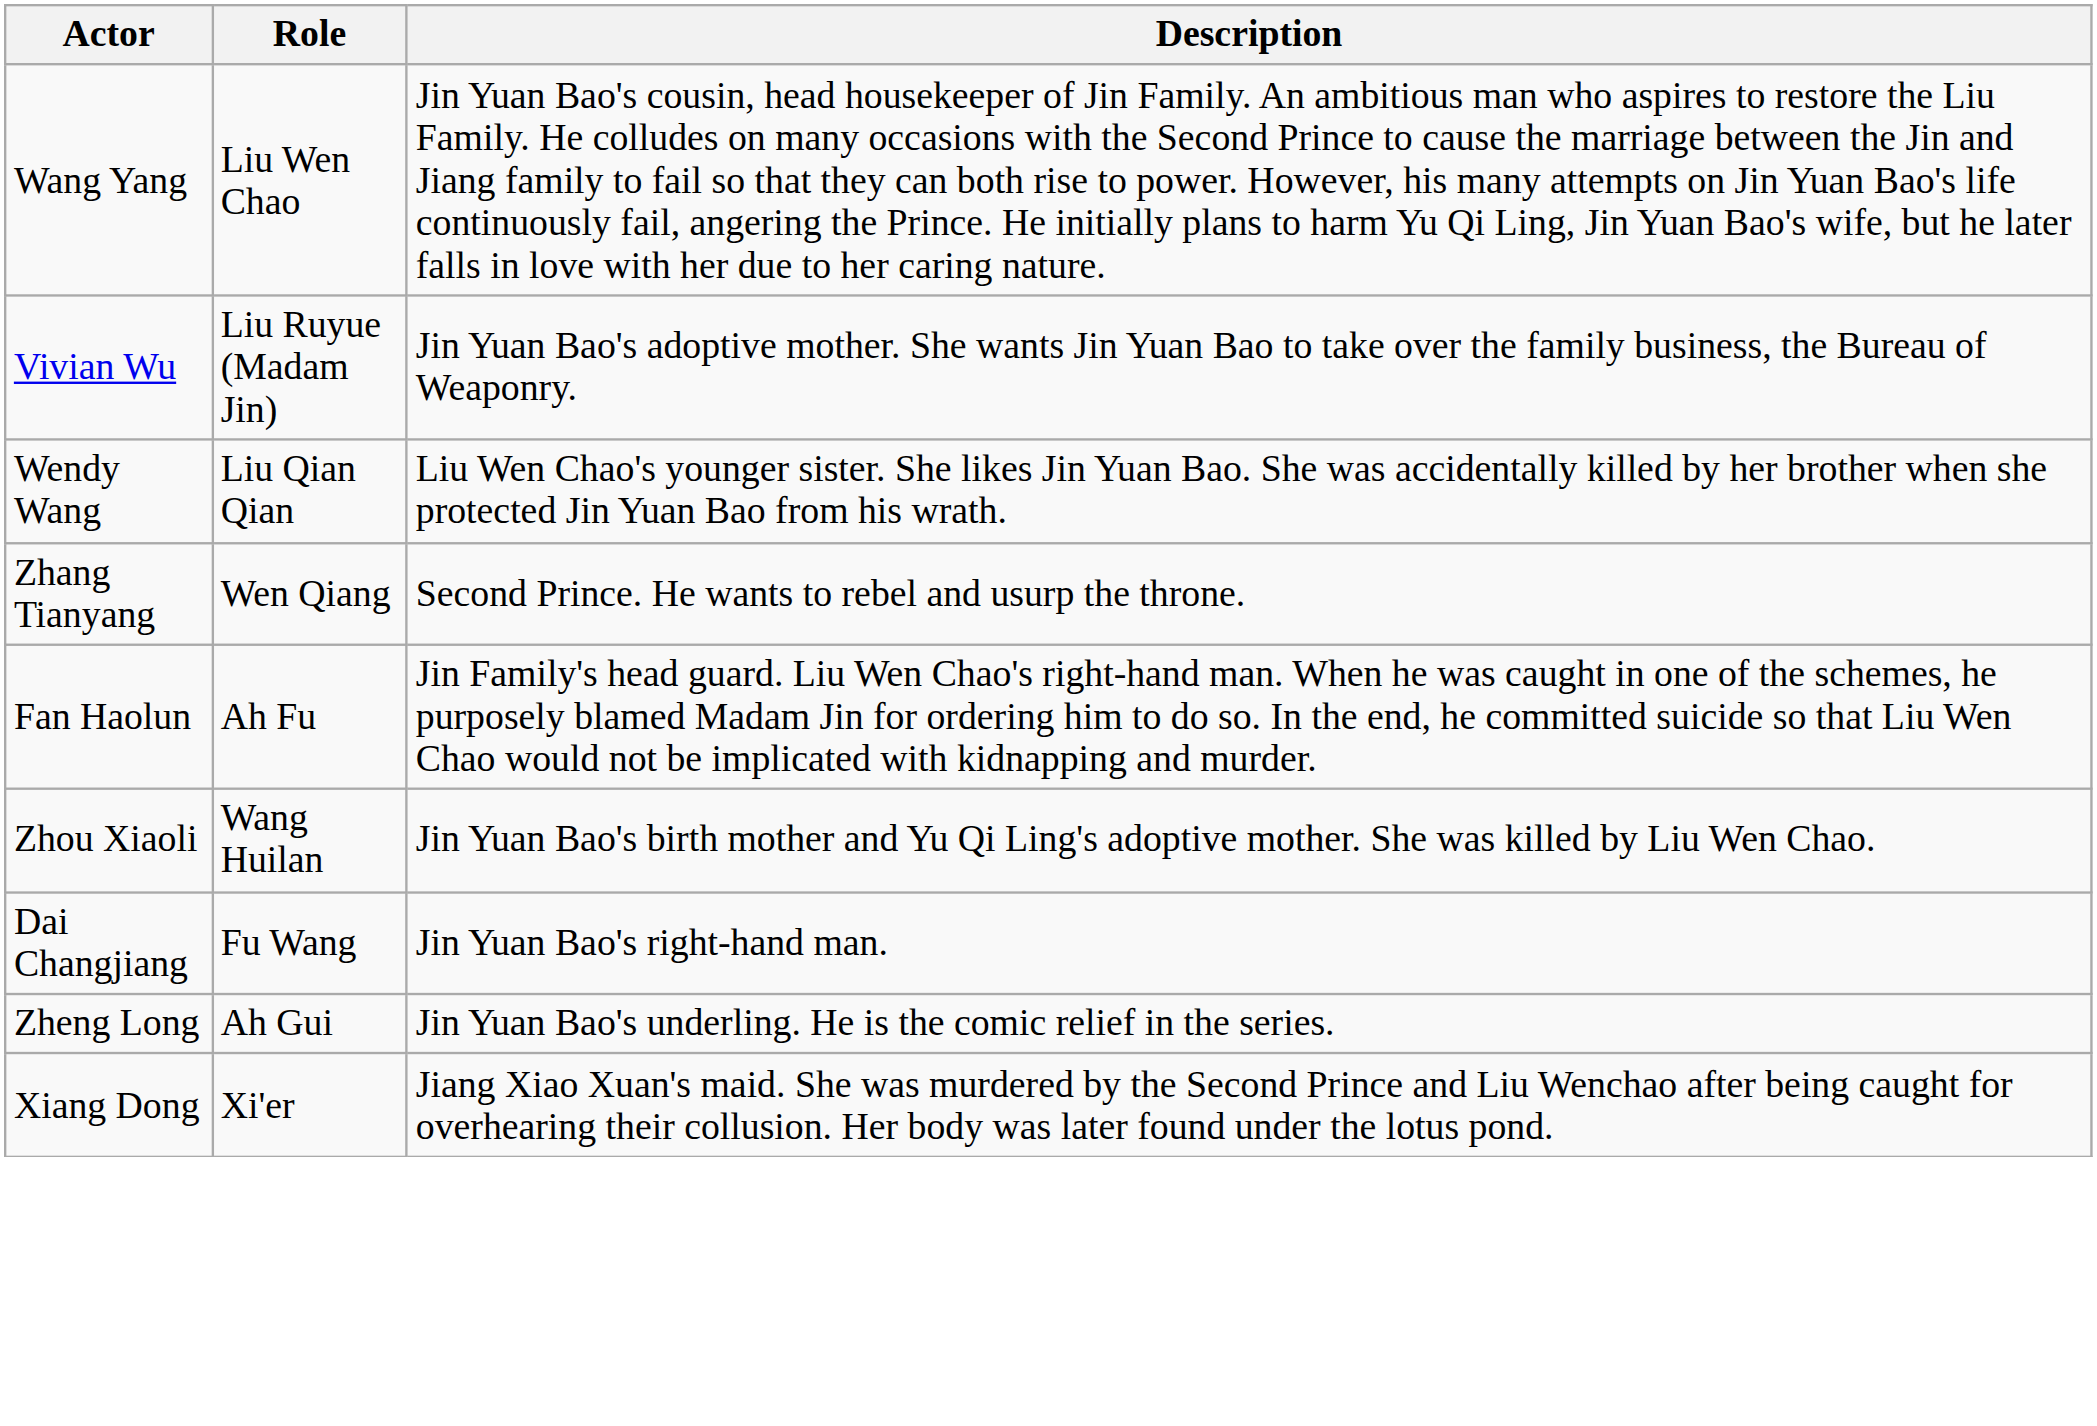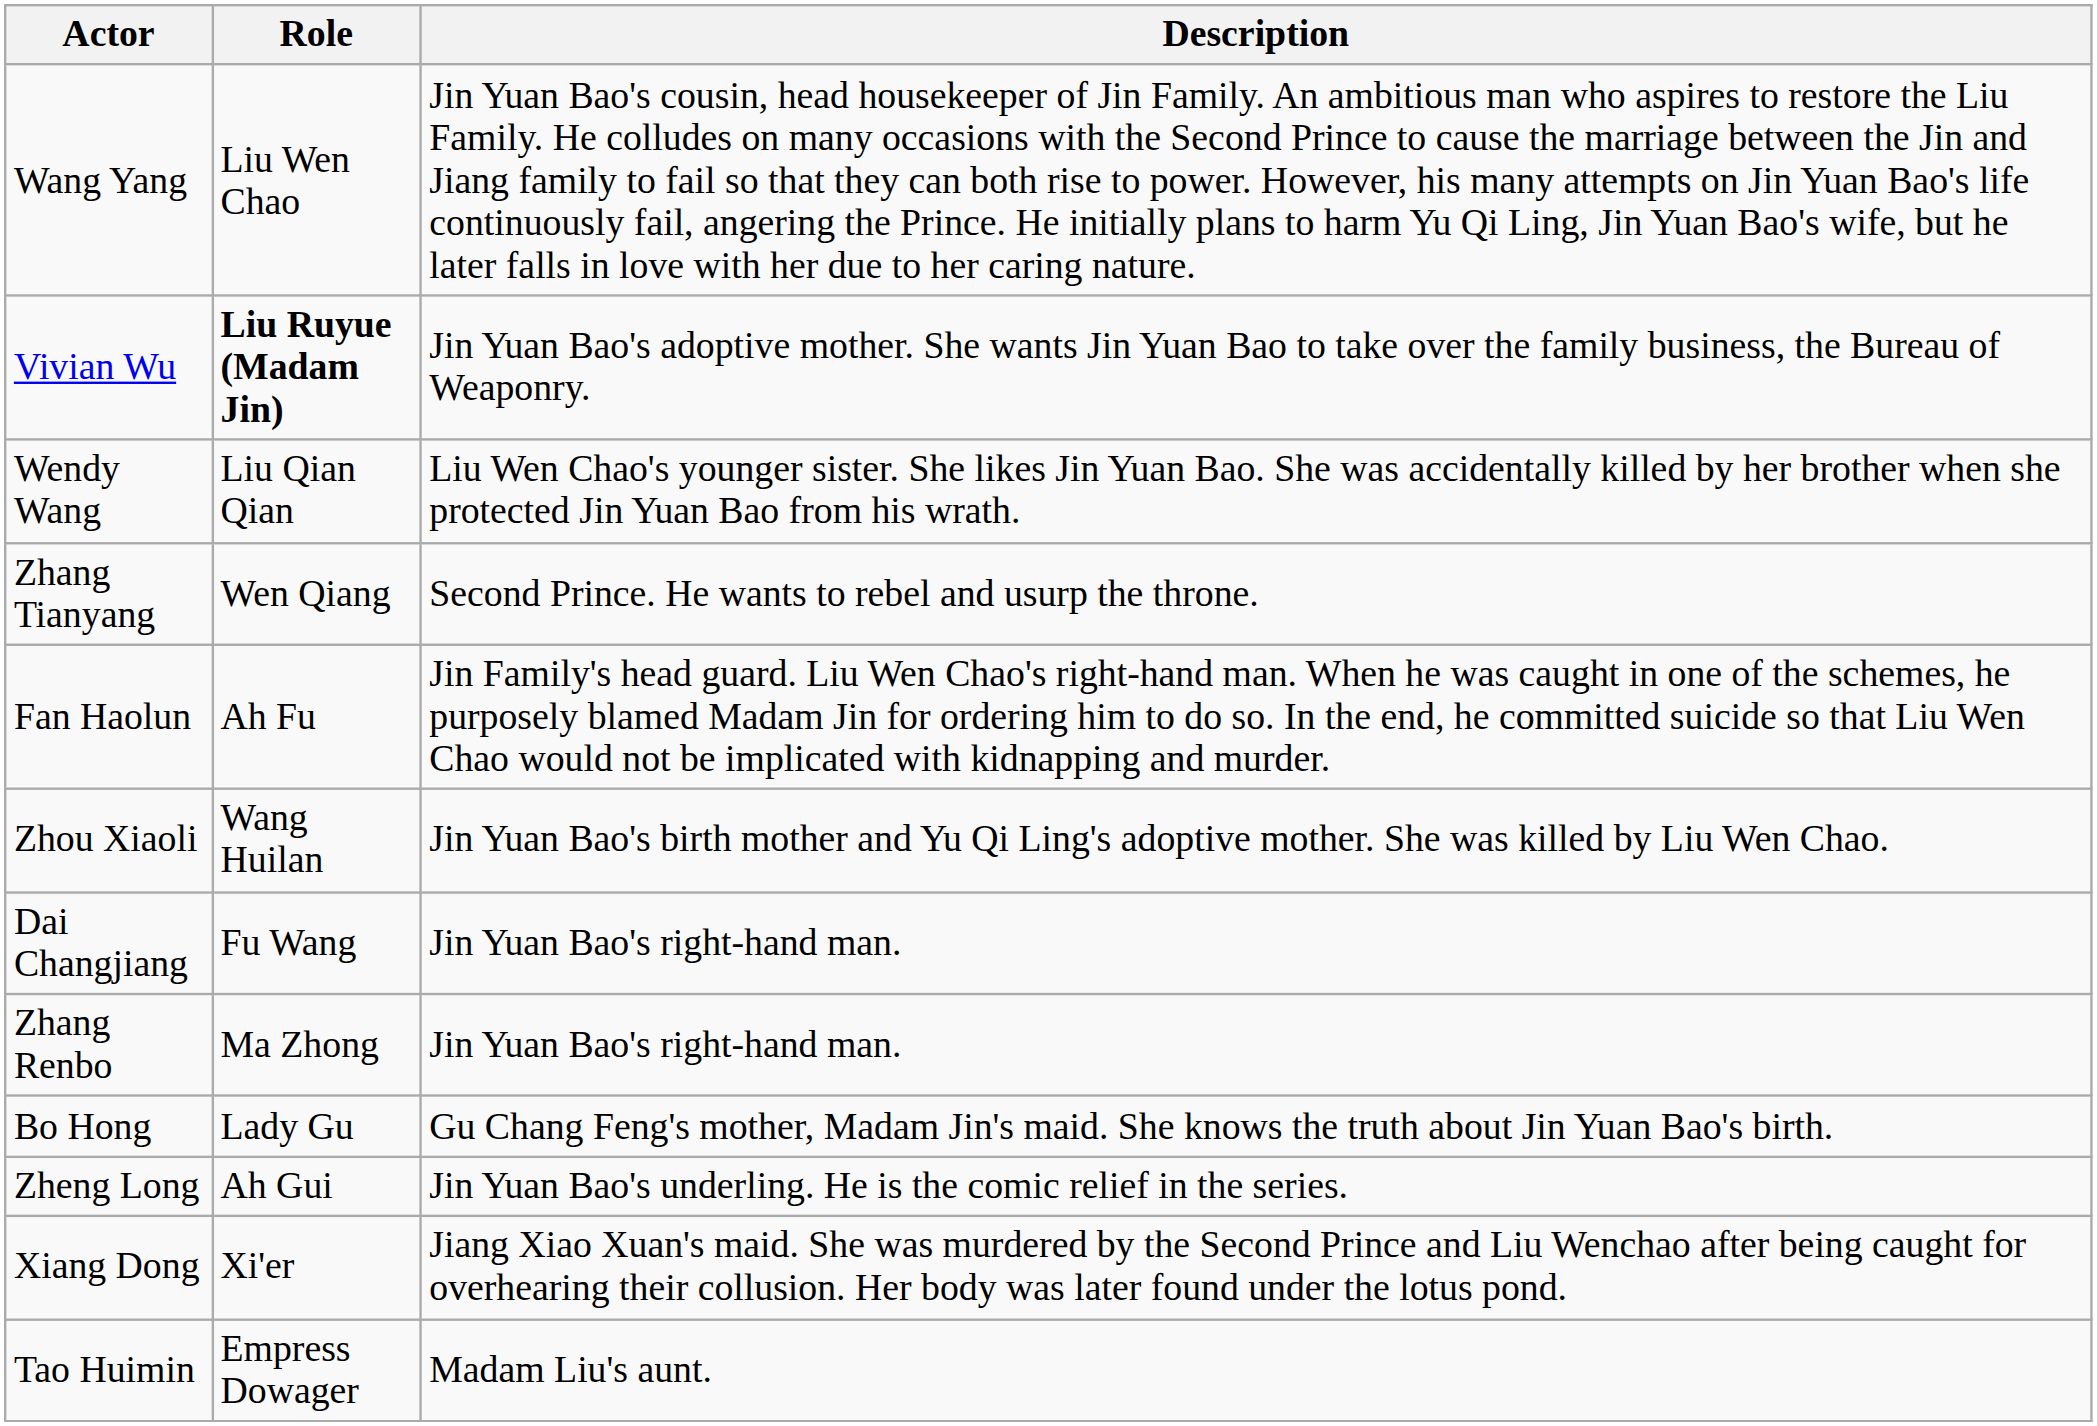 <table class="wikitable" width="70%">
 <tr>
 <th>Actor</th>
 <th>Role</th>
 <th>Description</th>
 </tr>
 <tr>
 <td>Wang Yang</td>
 <td>Liu Wen Chao</td>
 <td>Jin Yuan Bao's cousin, head housekeeper of Jin Family. An ambitious man who aspires to restore the Liu Family. He colludes on many occasions with the Second Prince to cause the marriage between the Jin and Jiang family to fail so that they can both rise to power. However, his many attempts on Jin Yuan Bao's life continuously fail, angering the Prince. He initially plans to harm Yu Qi Ling, Jin Yuan Bao's wife, but he later falls in love with her due to her caring nature.</td>
 </tr>
 <tr>
 <td><a href='#'>Vivian Wu</a></td>
-<td>Liu Ruyue (Madam Jin)</td>
+<td><strong>Liu Ruyue (Madam Jin)</strong></td>
 <td>Jin Yuan Bao's adoptive mother. She wants Jin Yuan Bao to take over the family business, the Bureau of Weaponry.</td>
 </tr>
 <tr>
 <td>Wendy Wang</td>
 <td>Liu Qian Qian</td>
 <td>Liu Wen Chao's younger sister. She likes Jin Yuan Bao. She was accidentally killed by her brother when she protected Jin Yuan Bao from his wrath.</td>
 </tr>
 <tr>
 <td>Zhang Tianyang</td>
 <td>Wen Qiang</td>
 <td>Second Prince. He wants to rebel and usurp the throne.</td>
 </tr>
 <tr>
 <td>Fan Haolun</td>
 <td>Ah Fu</td>
 <td>Jin Family's head guard. Liu Wen Chao's right-hand man. When he was caught in one of the schemes, he purposely blamed Madam Jin for ordering him to do so. In the end, he committed suicide so that Liu Wen Chao would not be implicated with kidnapping and murder.</td>
 </tr>
 <tr>
 <td>Zhou Xiaoli</td>
 <td>Wang Huilan</td>
 <td>Jin Yuan Bao's birth mother and Yu Qi Ling's adoptive mother. She was killed by Liu Wen Chao.</td>
 </tr>
 <tr>
 <td>Dai Changjiang</td>
 <td>Fu Wang</td>
 <td>Jin Yuan Bao's right-hand man.</td>
 </tr>
 <tr>
+<td>Zhang Renbo</td>
+<td>Ma Zhong</td>
+<td>Jin Yuan Bao's right-hand man.</td>
+</tr>
+<tr>
+<td>Bo Hong</td>
+<td>Lady Gu</td>
+<td>Gu Chang Feng's mother, Madam Jin's maid. She knows the truth about Jin Yuan Bao's birth.</td>
+</tr>
+<tr>
 <td>Zheng Long</td>
 <td>Ah Gui</td>
 <td>Jin Yuan Bao's underling. He is the comic relief in the series.</td>
 </tr>
 <tr>
 <td>Xiang Dong</td>
 <td>Xi'er</td>
 <td>Jiang Xiao Xuan's maid. She was murdered by the Second Prince and Liu Wenchao after being caught for overhearing their collusion. Her body was later found under the lotus pond.</td>
 </tr>
+<tr>
+<td>Tao Huimin</td>
+<td>Empress Dowager</td>
+<td>Madam Liu's aunt.</td>
+</tr>
 </table>
